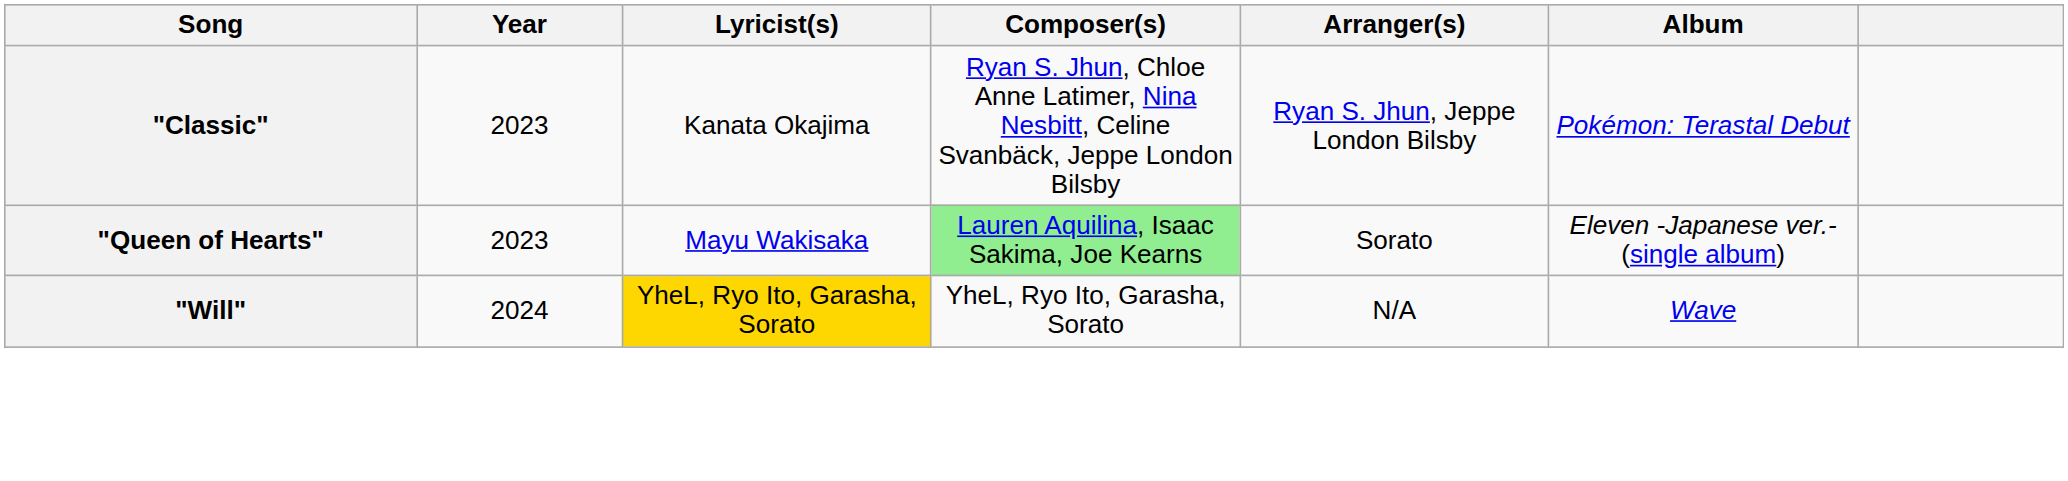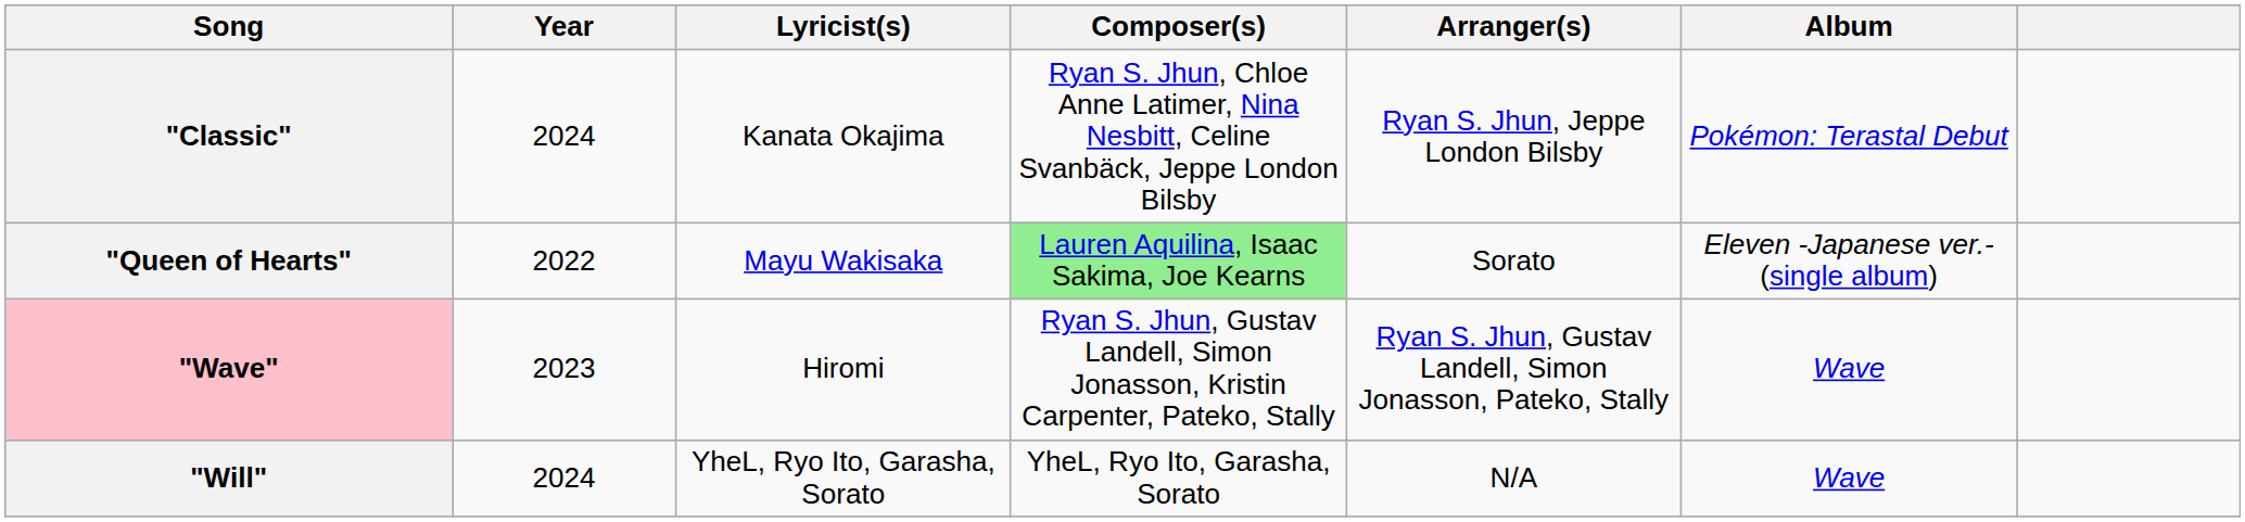 <table class="wikitable sortable plainrowheaders" style="text-align:center; width:100%">
 <tr>
 <th style="width:20%;">Song</th>
 <th style="width:10%;">Year</th>
 <th style="width:15%;">Lyricist(s)</th>
 <th style="width:15%;">Composer(s)</th>
 <th style="width:15%;">Arranger(s)</th>
 <th style="width:15%;">Album</th>
 <th style="width:10%;" class="unsortable"></th>
 </tr>
 <tr>
 <th scope="row">"Classic"</th>
-<td>2023</td>
+<td>2024</td>
 <td>Kanata Okajima</td>
 <td><a href='#'>Ryan S. Jhun</a>, Chloe Anne Latimer, <a href='#'>Nina Nesbitt</a>, Celine Svanbäck, Jeppe London Bilsby</td>
 <td><a href='#'>Ryan S. Jhun</a>, Jeppe London Bilsby</td>
 <td><em><a href='#'>Pokémon: Terastal Debut</a></em></td>
 <td></td>
 </tr>
 <tr>
 <th scope="row">"Queen of Hearts"</th>
-<td>2023</td>
+<td>2022</td>
 <td><a href='#'>Mayu Wakisaka</a></td>
 <td style="background: lightgreen;"><a href='#'>Lauren Aquilina</a>, Isaac Sakima, Joe Kearns</td>
 <td>Sorato</td>
 <td><em>Eleven -Japanese ver.-</em> (<a href='#'>single album</a>)</td>
 <td></td>
 </tr>
 <tr>
+<th scope="row" style="background-color:#FFC0CB;">"Wave" </th>
+<td>2023</td>
+<td>Hiromi</td>
+<td><a href='#'>Ryan S. Jhun</a>, Gustav Landell, Simon Jonasson, Kristin Carpenter, Pateko, Stally</td>
+<td><a href='#'>Ryan S. Jhun</a>, Gustav Landell, Simon Jonasson, Pateko, Stally</td>
+<td><em><a href='#'>Wave</a></em></td>
+<td></td>
+</tr>
+<tr>
 <th scope="row">"Will"</th>
 <td>2024</td>
-<td style="background: gold;">YheL, Ryo Ito, Garasha, Sorato</td>
+<td>YheL, Ryo Ito, Garasha, Sorato</td>
 <td>YheL, Ryo Ito, Garasha, Sorato</td>
 <td>N/A</td>
 <td><em><a href='#'>Wave</a></em></td>
 <td></td>
 </tr>
 </table>
